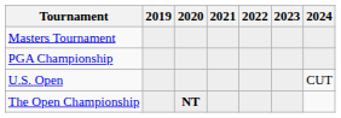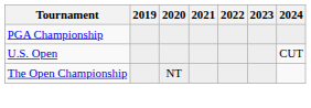 <table class="wikitable" style="font-size:95%;text-align:center;">
 <tr>
 <th>Tournament</th>
 <th>2019</th>
 <th>2020</th>
 <th>2021</th>
 <th>2022</th>
 <th>2023</th>
 <th>2024</th>
-</tr>
-<tr>
-<td align=left><a href='#'>Masters Tournament</a></td>
-<td style="background:#eeeeee;"></td>
-<td style="background:#eeeeee;"></td>
-<td style="background:#eeeeee;"></td>
-<td style="background:#eeeeee;"></td>
-<td style="background:#eeeeee;"></td>
-<td style="background:#eeeeee;"></td>
 </tr>
 <tr>
 <td align=left><a href='#'>PGA Championship</a></td>
 <td style="background:#eeeeee;"></td>
 <td style="background:#eeeeee;"></td>
 <td style="background:#eeeeee;"></td>
 <td style="background:#eeeeee;"></td>
 <td style="background:#eeeeee;"></td>
 <td style="background:#eeeeee;"></td>
 </tr>
 <tr>
 <td align=left><a href='#'>U.S. Open</a></td>
 <td style="background:#eeeeee;"></td>
 <td style="background:#eeeeee;"></td>
 <td style="background:#eeeeee;"></td>
 <td style="background:#eeeeee;"></td>
 <td style="background:#eeeeee;"></td>
 <td>CUT</td>
 </tr>
 <tr>
 <td align=left><a href='#'>The Open Championship</a></td>
 <td style="background:#eeeeee;"></td>
-<td style="background:#eeeeee;"><strong>NT</strong></td>
+<td style="background:#eeeeee;">NT</td>
 <td style="background:#eeeeee;"></td>
 <td style="background:#eeeeee;"></td>
 <td style="background:#eeeeee;"></td>
 <td></td>
 </tr>
 </table>
